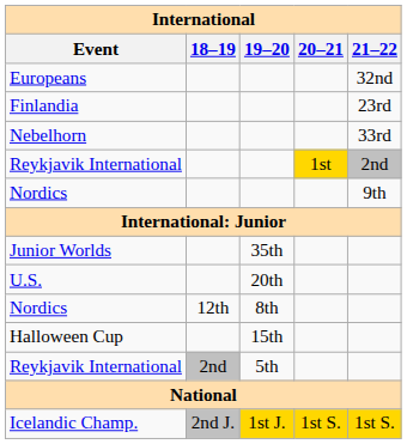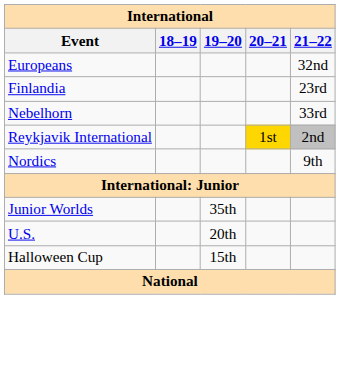 <table class="wikitable" style="text-align:center">
 <tr>
 <th colspan="5" style="background:#ffdead; text-align:center;"><strong>International</strong></th>
 </tr>
 <tr>
 <th>Event</th>
 <th><a href='#'>18–19</a></th>
 <th><a href='#'>19–20</a></th>
 <th><a href='#'>20–21</a></th>
 <th><a href='#'>21–22</a></th>
 </tr>
 <tr>
 <td align=left><a href='#'>Europeans</a></td>
 <td></td>
 <td></td>
 <td></td>
 <td>32nd</td>
 </tr>
 <tr>
 <td align=left> <a href='#'>Finlandia</a></td>
 <td></td>
 <td></td>
 <td></td>
 <td>23rd</td>
 </tr>
 <tr>
 <td align=left> <a href='#'>Nebelhorn</a></td>
 <td></td>
 <td></td>
 <td></td>
 <td>33rd</td>
 </tr>
 <tr>
 <td align=left><a href='#'>Reykjavik International</a></td>
 <td></td>
 <td></td>
 <td style="background:gold;">1st</td>
 <td style="background:silver;">2nd</td>
 </tr>
 <tr>
 <td align=left><a href='#'>Nordics</a></td>
 <td></td>
 <td></td>
 <td></td>
 <td>9th</td>
 </tr>
 <tr>
 <th colspan="5" style="background:#ffdead; text-align:center;"><strong>International: Junior</strong></th>
 </tr>
 <tr>
 <td align=left><a href='#'>Junior Worlds</a></td>
 <td></td>
 <td>35th</td>
 <td></td>
 <td></td>
 </tr>
 <tr>
 <td align=left> <a href='#'>U.S.</a></td>
 <td></td>
 <td>20th</td>
 <td></td>
 <td></td>
 </tr>
 <tr>
-<td align=left><a href='#'>Nordics</a></td>
-<td>12th</td>
-<td>8th</td>
-<td></td>
-<td></td>
-</tr>
-<tr>
 <td align=left>Halloween Cup</td>
 <td></td>
 <td>15th</td>
 <td></td>
 <td></td>
 </tr>
 <tr>
-<td align=left><a href='#'>Reykjavik International</a></td>
-<td style="background:silver;">2nd</td>
-<td>5th</td>
-<td></td>
-<td></td>
-</tr>
-<tr>
 <th colspan="5" style="background:#ffdead; text-align:center;"><strong>National </strong></th>
 </tr>
-<tr>
-<td align="left"><a href='#'>Icelandic Champ.</a></td>
-<td style="background:silver;">2nd J.</td>
-<td style="background:gold;">1st J.</td>
-<td style="background:gold;">1st S.</td>
-<td style="background:gold;">1st S.</td>
-</tr>
 </table>
